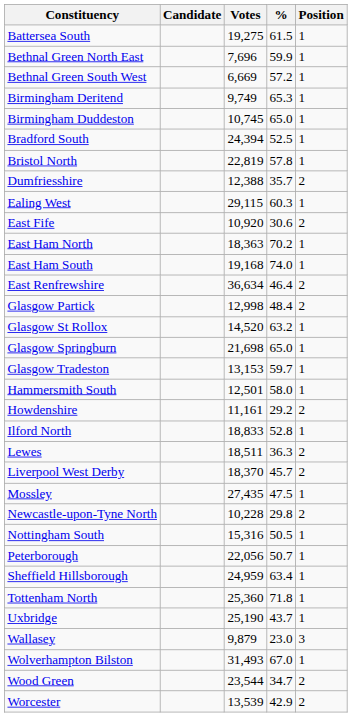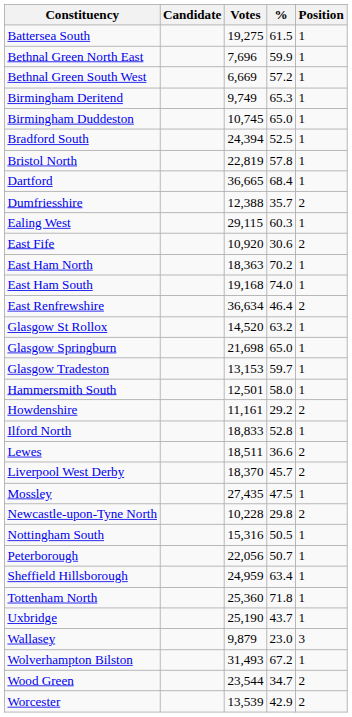 <table class="wikitable sortable">
 <tr>
 <th>Constituency</th>
 <th>Candidate</th>
 <th>Votes</th>
 <th>%</th>
 <th>Position</th>
 </tr>
 <tr>
 <td><a href='#'>Battersea South</a></td>
 <td></td>
 <td>19,275</td>
 <td>61.5</td>
 <td>1</td>
 </tr>
 <tr>
 <td><a href='#'>Bethnal Green North East</a></td>
 <td></td>
 <td>7,696</td>
 <td>59.9</td>
 <td>1</td>
 </tr>
 <tr>
 <td><a href='#'>Bethnal Green South West</a></td>
 <td></td>
 <td>6,669</td>
 <td>57.2</td>
 <td>1</td>
 </tr>
 <tr>
 <td><a href='#'>Birmingham Deritend</a></td>
 <td></td>
 <td>9,749</td>
 <td>65.3</td>
 <td>1</td>
 </tr>
 <tr>
 <td><a href='#'>Birmingham Duddeston</a></td>
 <td></td>
 <td>10,745</td>
 <td>65.0</td>
 <td>1</td>
 </tr>
 <tr>
 <td><a href='#'>Bradford South</a></td>
 <td></td>
 <td>24,394</td>
 <td>52.5</td>
 <td>1</td>
 </tr>
 <tr>
 <td><a href='#'>Bristol North</a></td>
 <td></td>
 <td>22,819</td>
 <td>57.8</td>
 <td>1</td>
 </tr>
 <tr>
+<td><a href='#'>Dartford</a></td>
+<td></td>
+<td>36,665</td>
+<td>68.4</td>
+<td>1</td>
+</tr>
+<tr>
 <td><a href='#'>Dumfriesshire</a></td>
 <td></td>
 <td>12,388</td>
 <td>35.7</td>
 <td>2</td>
 </tr>
 <tr>
 <td><a href='#'>Ealing West</a></td>
 <td></td>
 <td>29,115</td>
 <td>60.3</td>
 <td>1</td>
 </tr>
 <tr>
 <td><a href='#'>East Fife</a></td>
 <td></td>
 <td>10,920</td>
 <td>30.6</td>
 <td>2</td>
 </tr>
 <tr>
 <td><a href='#'>East Ham North</a></td>
 <td></td>
 <td>18,363</td>
 <td>70.2</td>
 <td>1</td>
 </tr>
 <tr>
 <td><a href='#'>East Ham South</a></td>
 <td></td>
 <td>19,168</td>
 <td>74.0</td>
 <td>1</td>
 </tr>
 <tr>
 <td><a href='#'>East Renfrewshire</a></td>
 <td></td>
 <td>36,634</td>
 <td>46.4</td>
-<td>2</td>
-</tr>
-<tr>
-<td><a href='#'>Glasgow Partick</a></td>
-<td></td>
-<td>12,998</td>
-<td>48.4</td>
 <td>2</td>
 </tr>
 <tr>
 <td><a href='#'>Glasgow St Rollox</a></td>
 <td></td>
 <td>14,520</td>
 <td>63.2</td>
 <td>1</td>
 </tr>
 <tr>
 <td><a href='#'>Glasgow Springburn</a></td>
 <td></td>
 <td>21,698</td>
 <td>65.0</td>
 <td>1</td>
 </tr>
 <tr>
 <td><a href='#'>Glasgow Tradeston</a></td>
 <td></td>
 <td>13,153</td>
 <td>59.7</td>
 <td>1</td>
 </tr>
 <tr>
 <td><a href='#'>Hammersmith South</a></td>
 <td></td>
 <td>12,501</td>
 <td>58.0</td>
 <td>1</td>
 </tr>
 <tr>
 <td><a href='#'>Howdenshire</a></td>
 <td></td>
 <td>11,161</td>
 <td>29.2</td>
 <td>2</td>
 </tr>
 <tr>
 <td><a href='#'>Ilford North</a></td>
 <td></td>
 <td>18,833</td>
 <td>52.8</td>
 <td>1</td>
 </tr>
 <tr>
 <td><a href='#'>Lewes</a></td>
 <td></td>
 <td>18,511</td>
-<td>36.3</td>
+<td>36.6</td>
 <td>2</td>
 </tr>
 <tr>
 <td><a href='#'>Liverpool West Derby</a></td>
 <td></td>
 <td>18,370</td>
 <td>45.7</td>
 <td>2</td>
 </tr>
 <tr>
 <td><a href='#'>Mossley</a></td>
 <td></td>
 <td>27,435</td>
 <td>47.5</td>
 <td>1</td>
 </tr>
 <tr>
 <td><a href='#'>Newcastle-upon-Tyne North</a></td>
 <td></td>
 <td>10,228</td>
 <td>29.8</td>
 <td>2</td>
 </tr>
 <tr>
 <td><a href='#'>Nottingham South</a></td>
 <td></td>
 <td>15,316</td>
 <td>50.5</td>
 <td>1</td>
 </tr>
 <tr>
 <td><a href='#'>Peterborough</a></td>
 <td></td>
 <td>22,056</td>
 <td>50.7</td>
 <td>1</td>
 </tr>
 <tr>
 <td><a href='#'>Sheffield Hillsborough</a></td>
 <td></td>
 <td>24,959</td>
 <td>63.4</td>
 <td>1</td>
 </tr>
 <tr>
 <td><a href='#'>Tottenham North</a></td>
 <td></td>
 <td>25,360</td>
 <td>71.8</td>
 <td>1</td>
 </tr>
 <tr>
 <td><a href='#'>Uxbridge</a></td>
 <td></td>
 <td>25,190</td>
 <td>43.7</td>
 <td>1</td>
 </tr>
 <tr>
 <td><a href='#'>Wallasey</a></td>
 <td></td>
 <td>9,879</td>
 <td>23.0</td>
 <td>3</td>
 </tr>
 <tr>
 <td><a href='#'>Wolverhampton Bilston</a></td>
 <td></td>
 <td>31,493</td>
-<td>67.0</td>
+<td>67.2</td>
 <td>1</td>
 </tr>
 <tr>
 <td><a href='#'>Wood Green</a></td>
 <td></td>
 <td>23,544</td>
 <td>34.7</td>
 <td>2</td>
 </tr>
 <tr>
 <td><a href='#'>Worcester</a></td>
 <td></td>
 <td>13,539</td>
 <td>42.9</td>
 <td>2</td>
 </tr>
 </table>
